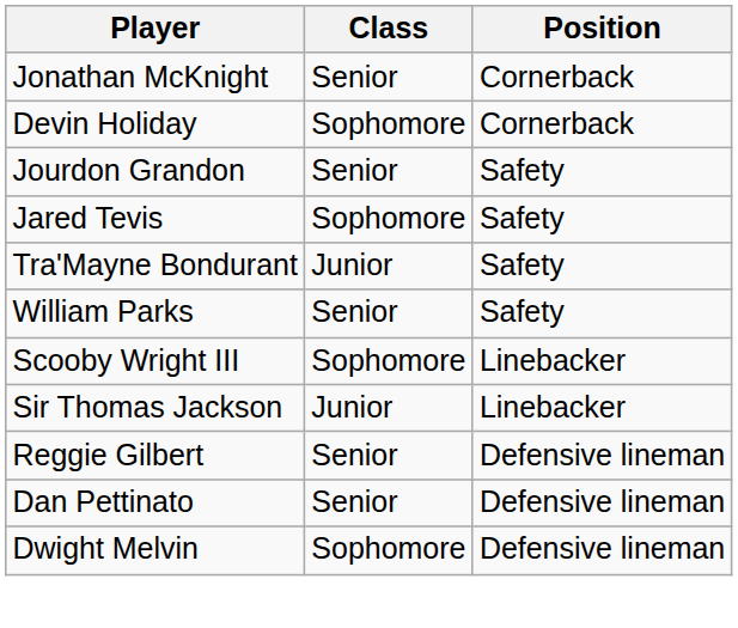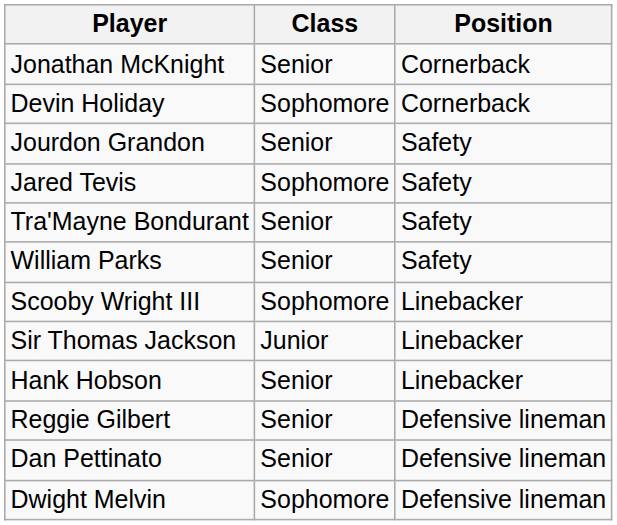 <table class="wikitable" border="1">
 <tr ;>
 <th>Player</th>
 <th>Class</th>
 <th>Position</th>
 </tr>
 <tr>
 <td>Jonathan McKnight</td>
 <td>Senior</td>
 <td>Cornerback</td>
 </tr>
 <tr>
 <td>Devin Holiday</td>
 <td>Sophomore</td>
 <td>Cornerback</td>
 </tr>
 <tr>
 <td>Jourdon Grandon</td>
 <td>Senior</td>
 <td>Safety</td>
 </tr>
 <tr>
 <td>Jared Tevis</td>
 <td>Sophomore</td>
 <td>Safety</td>
 </tr>
 <tr>
 <td>Tra'Mayne Bondurant</td>
-<td>Junior</td>
+<td>Senior</td>
 <td>Safety</td>
 </tr>
 <tr>
 <td>William Parks</td>
 <td>Senior</td>
 <td>Safety</td>
 </tr>
 <tr>
 <td>Scooby Wright III</td>
 <td>Sophomore</td>
 <td>Linebacker</td>
 </tr>
 <tr>
 <td>Sir Thomas Jackson</td>
 <td>Junior</td>
 <td>Linebacker</td>
 </tr>
 <tr>
+<td>Hank Hobson</td>
+<td>Senior</td>
+<td>Linebacker</td>
+</tr>
+<tr>
 <td>Reggie Gilbert</td>
 <td>Senior</td>
 <td>Defensive lineman</td>
 </tr>
 <tr>
 <td>Dan Pettinato</td>
 <td>Senior</td>
 <td>Defensive lineman</td>
 </tr>
 <tr>
 <td>Dwight Melvin</td>
 <td>Sophomore</td>
 <td>Defensive lineman</td>
 </tr>
 </table>
